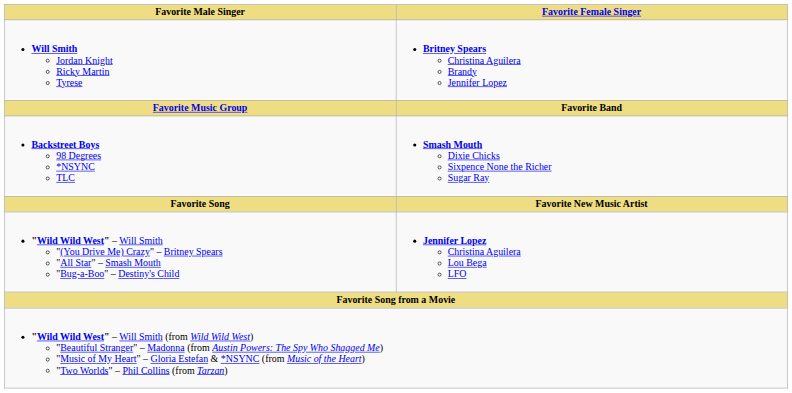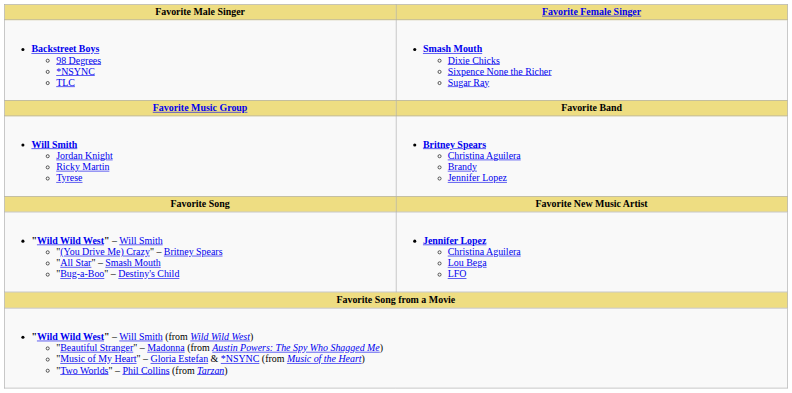 <table class="wikitable" style="width:100%">
 <tr>
 <th style="background:#EEDD82; width:50%">Favorite Male Singer</th>
 <th style="background:#EEDD82; width:50%"><a href='#'>Favorite Female Singer</a></th>
 </tr>
 <tr>
-<td valign="top"><br><ul><li><strong><a href='#'>Will Smith</a></strong><ul><li><a href='#'>Jordan Knight</a></li><li><a href='#'>Ricky Martin</a></li><li><a href='#'>Tyrese</a></li></ul></li></ul></td>
-<td valign="top"><br><ul><li><strong><a href='#'>Britney Spears</a></strong><ul><li><a href='#'>Christina Aguilera</a></li><li><a href='#'>Brandy</a></li><li><a href='#'>Jennifer Lopez</a></li></ul></li></ul></td>
+<td valign="top"><br><ul><li><strong><a href='#'>Backstreet Boys</a></strong><ul><li><a href='#'>98 Degrees</a></li><li><a href='#'>*NSYNC</a></li><li><a href='#'>TLC</a></li></ul></li></ul></td>
+<td valign="top"><br><ul><li><strong><a href='#'>Smash Mouth</a></strong><ul><li><a href='#'>Dixie Chicks</a></li><li><a href='#'>Sixpence None the Richer</a></li><li><a href='#'>Sugar Ray</a></li></ul></li></ul></td>
 </tr>
 <tr>
 <th style="background:#EEDD82; width:50%"><a href='#'>Favorite Music Group</a></th>
 <th style="background:#EEDD82; width:50%">Favorite Band</th>
 </tr>
 <tr>
-<td valign="top"><br><ul><li><strong><a href='#'>Backstreet Boys</a></strong><ul><li><a href='#'>98 Degrees</a></li><li><a href='#'>*NSYNC</a></li><li><a href='#'>TLC</a></li></ul></li></ul></td>
-<td valign="top"><br><ul><li><strong><a href='#'>Smash Mouth</a></strong><ul><li><a href='#'>Dixie Chicks</a></li><li><a href='#'>Sixpence None the Richer</a></li><li><a href='#'>Sugar Ray</a></li></ul></li></ul></td>
+<td valign="top"><br><ul><li><strong><a href='#'>Will Smith</a></strong><ul><li><a href='#'>Jordan Knight</a></li><li><a href='#'>Ricky Martin</a></li><li><a href='#'>Tyrese</a></li></ul></li></ul></td>
+<td valign="top"><br><ul><li><strong><a href='#'>Britney Spears</a></strong><ul><li><a href='#'>Christina Aguilera</a></li><li><a href='#'>Brandy</a></li><li><a href='#'>Jennifer Lopez</a></li></ul></li></ul></td>
 </tr>
 <tr>
 <th style="background:#EEDD82; width:50%">Favorite Song</th>
 <th style="background:#EEDD82; width:50%">Favorite New Music Artist</th>
 </tr>
 <tr>
 <td valign="top"><br><ul><li><strong>"<a href='#'>Wild Wild West</a>"</strong> – <a href='#'>Will Smith</a><ul><li>"<a href='#'>(You Drive Me) Crazy</a>" – <a href='#'>Britney Spears</a></li><li>"<a href='#'>All Star</a>" – <a href='#'>Smash Mouth</a></li><li>"<a href='#'>Bug-a-Boo</a>" – <a href='#'>Destiny's Child</a></li></ul></li></ul></td>
 <td valign="top"><br><ul><li><strong><a href='#'>Jennifer Lopez</a></strong><ul><li><a href='#'>Christina Aguilera</a></li><li><a href='#'>Lou Bega</a></li><li><a href='#'>LFO</a></li></ul></li></ul></td>
 </tr>
 <tr>
 <th style="background:#EEDD82;" colspan="2">Favorite Song from a Movie</th>
 </tr>
 <tr>
 <td colspan="2" valign="top"><br><ul><li><strong>"<a href='#'>Wild Wild West</a>"</strong> – <a href='#'>Will Smith</a> (from <em><a href='#'>Wild Wild West</a></em>)<ul><li>"<a href='#'>Beautiful Stranger</a>" – <a href='#'>Madonna</a> (from <em><a href='#'>Austin Powers: The Spy Who Shagged Me</a></em>)</li><li>"<a href='#'>Music of My Heart</a>" – <a href='#'>Gloria Estefan</a> & <a href='#'>*NSYNC</a> (from <em><a href='#'>Music of the Heart</a></em>)</li><li>"<a href='#'>Two Worlds</a>" – <a href='#'>Phil Collins</a> (from <em><a href='#'>Tarzan</a></em>)</li></ul></li></ul></td>
 </tr>
 </table>
